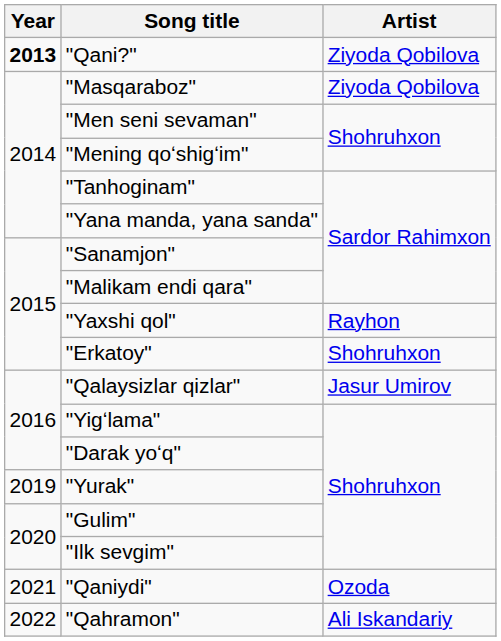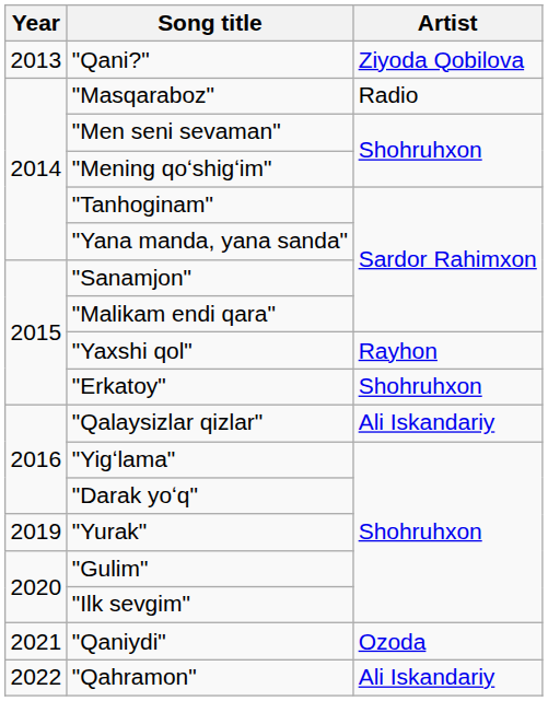 <table class = "wikitable sortable">
 <tr>
 <th>Year</th>
 <th>Song title</th>
 <th>Artist</th>
 </tr>
 <tr>
-<td rowspan=1><strong>2013</strong></td>
+<td rowspan=1>2013</td>
 <td>"Qani?"</td>
 <td rowspan=1><a href='#'>Ziyoda Qobilova</a></td>
 </tr>
 <tr>
 <td rowspan=5>2014</td>
 <td>"Masqaraboz"</td>
-<td rowspan=1><a href='#'>Ziyoda Qobilova</a></td>
+<td rowspan=1>Radio</td>
 </tr>
 <tr>
 <td>"Men seni sevaman"</td>
 <td rowspan="2"><a href='#'>Shohruhxon</a></td>
 </tr>
 <tr>
 <td>"Mening qoʻshigʻim"</td>
 </tr>
 <tr>
 <td>"Tanhoginam"</td>
 <td rowspan=4><a href='#'>Sardor Rahimxon</a></td>
 </tr>
 <tr>
 <td>"Yana manda, yana sanda"</td>
 </tr>
 <tr>
 <td rowspan=4>2015</td>
 <td>"Sanamjon"</td>
 </tr>
 <tr>
 <td>"Malikam endi qara"</td>
 </tr>
 <tr>
 <td>"Yaxshi qol"</td>
 <td rowspan=1><a href='#'>Rayhon</a></td>
 </tr>
 <tr>
 <td>"Erkatoy"</td>
 <td><a href='#'>Shohruhxon</a></td>
 </tr>
 <tr>
 <td rowspan=3>2016</td>
 <td>"Qalaysizlar qizlar"</td>
-<td rowspan=1><a href='#'>Jasur Umirov</a></td>
+<td rowspan=1><a href='#'>Ali Iskandariy</a></td>
 </tr>
 <tr>
 <td>"Yigʻlama"</td>
 <td rowspan="5"><a href='#'>Shohruhxon</a></td>
 </tr>
 <tr>
 <td>"Darak yoʻq"</td>
 </tr>
 <tr>
 <td>2019</td>
 <td>"Yurak"</td>
 </tr>
 <tr>
 <td rowspan="2">2020</td>
 <td>"Gulim"</td>
 </tr>
 <tr>
 <td>"Ilk sevgim"</td>
 </tr>
 <tr>
 <td>2021</td>
 <td>"Qaniydi"</td>
 <td><a href='#'>Ozoda</a></td>
 </tr>
 <tr>
 <td>2022</td>
 <td>"Qahramon"</td>
 <td rowspan=1><a href='#'>Ali Iskandariy</a></td>
 </tr>
 </table>
